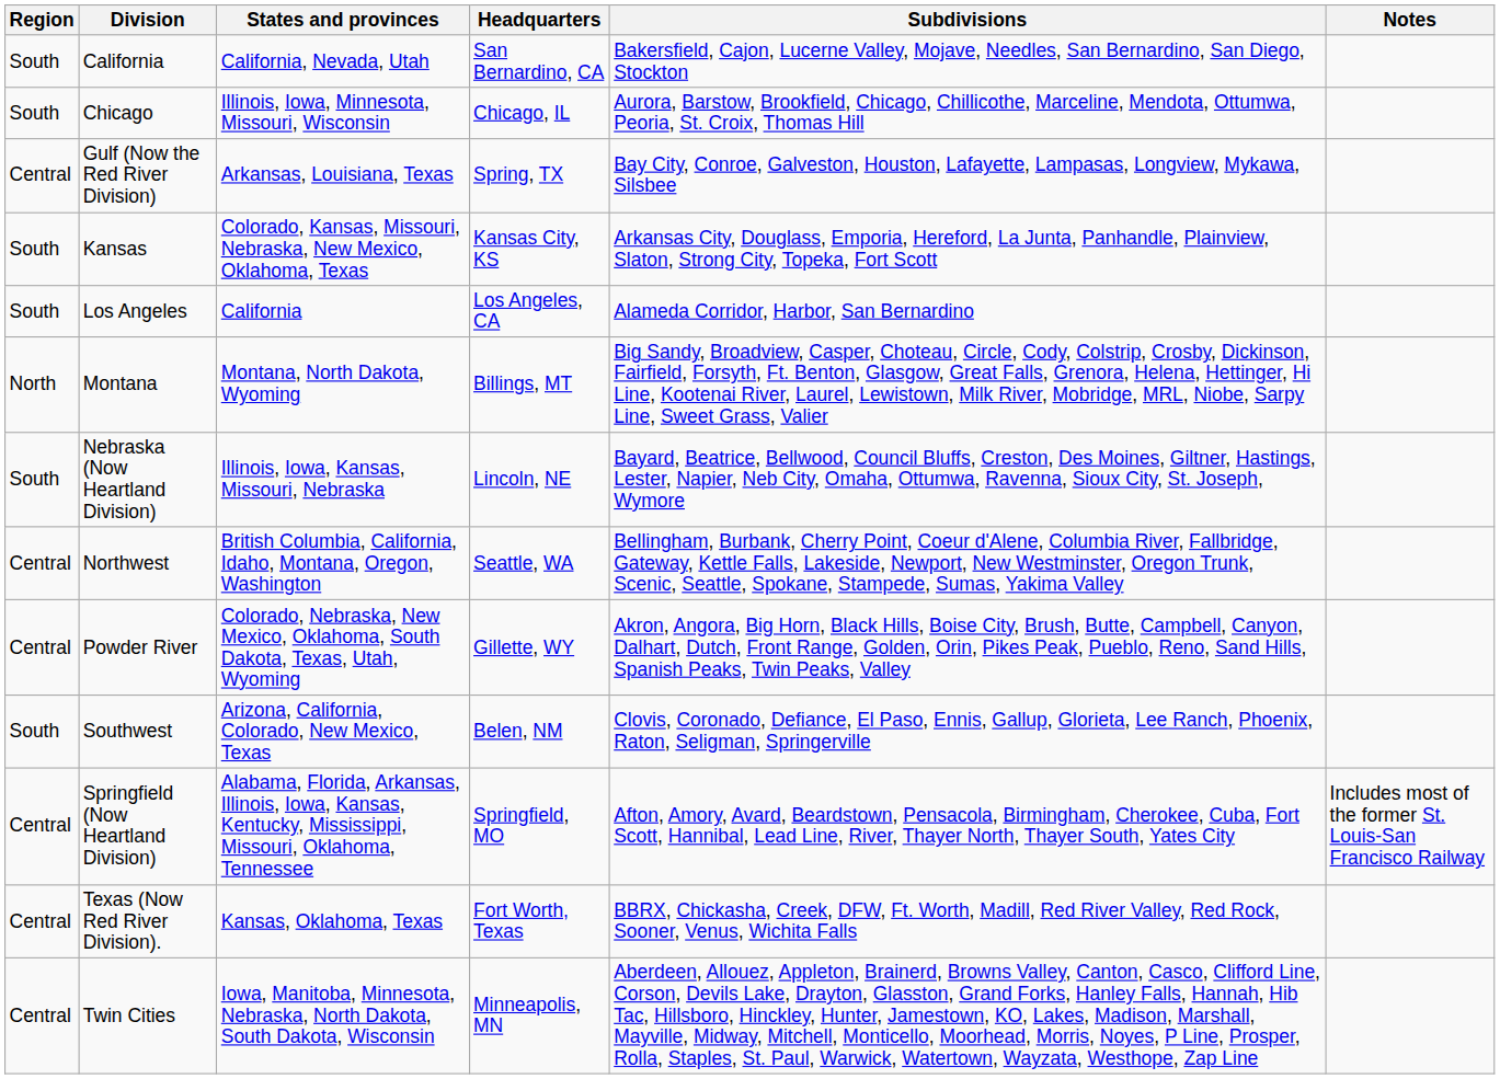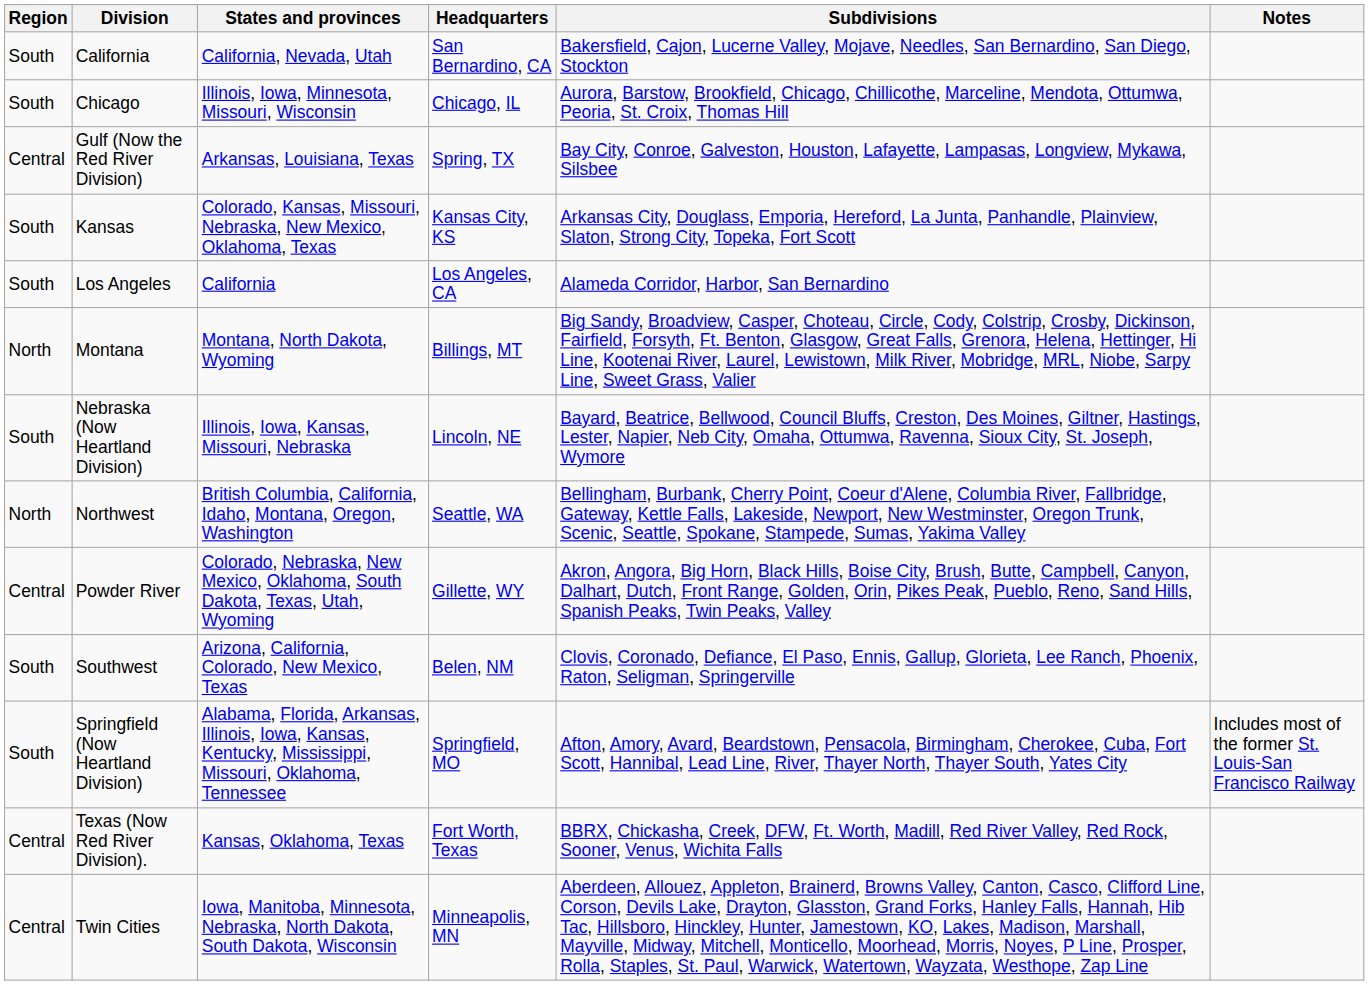 <table class="wikitable sortable">
 <tr>
 <th>Region</th>
 <th>Division</th>
 <th>States and provinces</th>
 <th>Headquarters</th>
 <th>Subdivisions</th>
 <th>Notes</th>
 </tr>
 <tr>
 <td>South</td>
 <td>California</td>
 <td><a href='#'>California</a>, <a href='#'>Nevada</a>, <a href='#'>Utah</a></td>
 <td><a href='#'>San Bernardino</a>, <a href='#'>CA</a></td>
 <td><a href='#'>Bakersfield</a>, <a href='#'>Cajon</a>, <a href='#'>Lucerne Valley</a>, <a href='#'>Mojave</a>, <a href='#'>Needles</a>,  <a href='#'>San Bernardino</a>, <a href='#'>San Diego</a>, <a href='#'>Stockton</a></td>
 <td></td>
 </tr>
 <tr>
 <td>South</td>
 <td>Chicago</td>
 <td><a href='#'>Illinois</a>, <a href='#'>Iowa</a>, <a href='#'>Minnesota</a>, <a href='#'>Missouri</a>, <a href='#'>Wisconsin</a></td>
 <td><a href='#'>Chicago</a>, <a href='#'>IL</a></td>
 <td><a href='#'>Aurora</a>, <a href='#'>Barstow</a>, <a href='#'>Brookfield</a>, <a href='#'>Chicago</a>, <a href='#'>Chillicothe</a>, <a href='#'>Marceline</a>, <a href='#'>Mendota</a>, <a href='#'>Ottumwa</a>, <a href='#'>Peoria</a>, <a href='#'>St. Croix</a>, <a href='#'>Thomas Hill</a></td>
 <td></td>
 </tr>
 <tr>
 <td>Central</td>
 <td>Gulf (Now the Red River Division)</td>
 <td><a href='#'>Arkansas</a>, <a href='#'>Louisiana</a>, <a href='#'>Texas</a></td>
 <td><a href='#'>Spring</a>, <a href='#'>TX</a></td>
 <td><a href='#'>Bay City</a>, <a href='#'>Conroe</a>, <a href='#'>Galveston</a>, <a href='#'>Houston</a>, <a href='#'>Lafayette</a>, <a href='#'>Lampasas</a>, <a href='#'>Longview</a>, <a href='#'>Mykawa</a>, <a href='#'>Silsbee</a></td>
 <td></td>
 </tr>
 <tr>
 <td>South</td>
 <td>Kansas</td>
 <td><a href='#'>Colorado</a>, <a href='#'>Kansas</a>, <a href='#'>Missouri</a>, <a href='#'>Nebraska</a>, <a href='#'>New Mexico</a>, <a href='#'>Oklahoma</a>, <a href='#'>Texas</a></td>
 <td><a href='#'>Kansas City</a>, <a href='#'>KS</a></td>
 <td><a href='#'>Arkansas City</a>, <a href='#'>Douglass</a>, <a href='#'>Emporia</a>, <a href='#'>Hereford</a>, <a href='#'>La Junta</a>, <a href='#'>Panhandle</a>, <a href='#'>Plainview</a>, <a href='#'>Slaton</a>,  <a href='#'>Strong City</a>, <a href='#'>Topeka</a>, <a href='#'>Fort Scott</a></td>
 <td></td>
 </tr>
 <tr>
 <td>South</td>
 <td>Los Angeles</td>
 <td><a href='#'>California</a></td>
 <td><a href='#'>Los Angeles</a>, <a href='#'>CA</a></td>
 <td><a href='#'>Alameda Corridor</a>, <a href='#'>Harbor</a>, <a href='#'>San Bernardino</a></td>
 <td></td>
 </tr>
 <tr>
 <td>North</td>
 <td>Montana</td>
 <td><a href='#'>Montana</a>, <a href='#'>North Dakota</a>, <a href='#'>Wyoming</a></td>
 <td><a href='#'>Billings</a>, <a href='#'>MT</a></td>
 <td><a href='#'>Big Sandy</a>, <a href='#'>Broadview</a>, <a href='#'>Casper</a>, <a href='#'>Choteau</a>, <a href='#'>Circle</a>, <a href='#'>Cody</a>, <a href='#'>Colstrip</a>, <a href='#'>Crosby</a>, <a href='#'>Dickinson</a>, <a href='#'>Fairfield</a>, <a href='#'>Forsyth</a>, <a href='#'>Ft. Benton</a>, <a href='#'>Glasgow</a>, <a href='#'>Great Falls</a>, <a href='#'>Grenora</a>, <a href='#'>Helena</a>, <a href='#'>Hettinger</a>, <a href='#'>Hi Line</a>, <a href='#'>Kootenai River</a>, <a href='#'>Laurel</a>, <a href='#'>Lewistown</a>, <a href='#'>Milk River</a>, <a href='#'>Mobridge</a>, <a href='#'>MRL</a>, <a href='#'>Niobe</a>, <a href='#'>Sarpy Line</a>, <a href='#'>Sweet Grass</a>, <a href='#'>Valier</a></td>
 <td></td>
 </tr>
 <tr>
 <td>South</td>
 <td>Nebraska (Now Heartland Division)</td>
 <td><a href='#'>Illinois</a>, <a href='#'>Iowa</a>, <a href='#'>Kansas</a>, <a href='#'>Missouri</a>, <a href='#'>Nebraska</a></td>
 <td><a href='#'>Lincoln</a>, <a href='#'>NE</a></td>
 <td><a href='#'>Bayard</a>, <a href='#'>Beatrice</a>, <a href='#'>Bellwood</a>, <a href='#'>Council Bluffs</a>, <a href='#'>Creston</a>, <a href='#'>Des Moines</a>, <a href='#'>Giltner</a>, <a href='#'>Hastings</a>, <a href='#'>Lester</a>, <a href='#'>Napier</a>, <a href='#'>Neb City</a>, <a href='#'>Omaha</a>, <a href='#'>Ottumwa</a>, <a href='#'>Ravenna</a>, <a href='#'>Sioux City</a>, <a href='#'>St. Joseph</a>, <a href='#'>Wymore</a></td>
 <td></td>
 </tr>
 <tr>
-<td>Central</td>
+<td>North</td>
 <td>Northwest</td>
 <td><a href='#'>British Columbia</a>, <a href='#'>California</a>, <a href='#'>Idaho</a>, <a href='#'>Montana</a>, <a href='#'>Oregon</a>, <a href='#'>Washington</a></td>
 <td><a href='#'>Seattle</a>, <a href='#'>WA</a></td>
 <td><a href='#'>Bellingham</a>, <a href='#'>Burbank</a>, <a href='#'>Cherry Point</a>, <a href='#'>Coeur d'Alene</a>, <a href='#'>Columbia River</a>, <a href='#'>Fallbridge</a>, <a href='#'>Gateway</a>, <a href='#'>Kettle Falls</a>, <a href='#'>Lakeside</a>, <a href='#'>Newport</a>, <a href='#'>New Westminster</a>, <a href='#'>Oregon Trunk</a>, <a href='#'>Scenic</a>, <a href='#'>Seattle</a>, <a href='#'>Spokane</a>, <a href='#'>Stampede</a>, <a href='#'>Sumas</a>, <a href='#'>Yakima Valley</a></td>
 <td></td>
 </tr>
 <tr>
 <td>Central</td>
 <td>Powder River</td>
 <td><a href='#'>Colorado</a>, <a href='#'>Nebraska</a>, <a href='#'>New Mexico</a>, <a href='#'>Oklahoma</a>, <a href='#'>South Dakota</a>, <a href='#'>Texas</a>, <a href='#'>Utah</a>, <a href='#'>Wyoming</a></td>
 <td><a href='#'>Gillette</a>, <a href='#'>WY</a></td>
 <td><a href='#'>Akron</a>, <a href='#'>Angora</a>, <a href='#'>Big Horn</a>, <a href='#'>Black Hills</a>, <a href='#'>Boise City</a>, <a href='#'>Brush</a>, <a href='#'>Butte</a>, <a href='#'>Campbell</a>, <a href='#'>Canyon</a>, <a href='#'>Dalhart</a>, <a href='#'>Dutch</a>, <a href='#'>Front Range</a>, <a href='#'>Golden</a>, <a href='#'>Orin</a>, <a href='#'>Pikes Peak</a>, <a href='#'>Pueblo</a>, <a href='#'>Reno</a>, <a href='#'>Sand Hills</a>, <a href='#'>Spanish Peaks</a>, <a href='#'>Twin Peaks</a>, <a href='#'>Valley</a></td>
 <td></td>
 </tr>
 <tr>
 <td>South</td>
 <td>Southwest</td>
 <td><a href='#'>Arizona</a>, <a href='#'>California</a>, <a href='#'>Colorado</a>, <a href='#'>New Mexico</a>, <a href='#'>Texas</a></td>
 <td><a href='#'>Belen</a>, <a href='#'>NM</a></td>
 <td><a href='#'>Clovis</a>, <a href='#'>Coronado</a>, <a href='#'>Defiance</a>, <a href='#'>El Paso</a>, <a href='#'>Ennis</a>, <a href='#'>Gallup</a>, <a href='#'>Glorieta</a>, <a href='#'>Lee Ranch</a>, <a href='#'>Phoenix</a>, <a href='#'>Raton</a>, <a href='#'>Seligman</a>, <a href='#'>Springerville</a></td>
 <td></td>
 </tr>
 <tr>
-<td>Central</td>
+<td>South</td>
 <td>Springfield (Now Heartland Division)</td>
 <td><a href='#'>Alabama</a>, <a href='#'>Florida</a>, <a href='#'>Arkansas</a>, <a href='#'>Illinois</a>, <a href='#'>Iowa</a>, <a href='#'>Kansas</a>, <a href='#'>Kentucky</a>, <a href='#'>Mississippi</a>, <a href='#'>Missouri</a>, <a href='#'>Oklahoma</a>, <a href='#'>Tennessee</a></td>
 <td><a href='#'>Springfield</a>, <a href='#'>MO</a></td>
 <td><a href='#'>Afton</a>, <a href='#'>Amory</a>, <a href='#'>Avard</a>, <a href='#'>Beardstown</a>, <a href='#'>Pensacola</a>, <a href='#'>Birmingham</a>, <a href='#'>Cherokee</a>, <a href='#'>Cuba</a>, <a href='#'>Fort Scott</a>, <a href='#'>Hannibal</a>, <a href='#'>Lead Line</a>, <a href='#'>River</a>, <a href='#'>Thayer North</a>, <a href='#'>Thayer South</a>, <a href='#'>Yates City</a></td>
 <td>Includes most of the former <a href='#'>St. Louis-San Francisco Railway</a></td>
 </tr>
 <tr>
 <td>Central</td>
 <td>Texas (Now Red River Division).</td>
 <td><a href='#'>Kansas</a>, <a href='#'>Oklahoma</a>, <a href='#'>Texas</a></td>
 <td><a href='#'>Fort Worth, Texas</a></td>
 <td><a href='#'>BBRX</a>, <a href='#'>Chickasha</a>, <a href='#'>Creek</a>, <a href='#'>DFW</a>, <a href='#'>Ft. Worth</a>, <a href='#'>Madill</a>, <a href='#'>Red River Valley</a>, <a href='#'>Red Rock</a>, <a href='#'>Sooner</a>, <a href='#'>Venus</a>, <a href='#'>Wichita Falls</a></td>
 <td></td>
 </tr>
 <tr>
 <td>Central</td>
 <td>Twin Cities</td>
 <td><a href='#'>Iowa</a>, <a href='#'>Manitoba</a>, <a href='#'>Minnesota</a>, <a href='#'>Nebraska</a>, <a href='#'>North Dakota</a>, <a href='#'>South Dakota</a>, <a href='#'>Wisconsin</a></td>
 <td><a href='#'>Minneapolis</a>, <a href='#'>MN</a></td>
 <td><a href='#'>Aberdeen</a>, <a href='#'>Allouez</a>, <a href='#'>Appleton</a>, <a href='#'>Brainerd</a>, <a href='#'>Browns Valley</a>, <a href='#'>Canton</a>, <a href='#'>Casco</a>, <a href='#'>Clifford Line</a>, <a href='#'>Corson</a>, <a href='#'>Devils Lake</a>, <a href='#'>Drayton</a>, <a href='#'>Glasston</a>, <a href='#'>Grand Forks</a>, <a href='#'>Hanley Falls</a>, <a href='#'>Hannah</a>, <a href='#'>Hib Tac</a>, <a href='#'>Hillsboro</a>, <a href='#'>Hinckley</a>, <a href='#'>Hunter</a>, <a href='#'>Jamestown</a>, <a href='#'>KO</a>, <a href='#'>Lakes</a>, <a href='#'>Madison</a>, <a href='#'>Marshall</a>, <a href='#'>Mayville</a>, <a href='#'>Midway</a>, <a href='#'>Mitchell</a>, <a href='#'>Monticello</a>, <a href='#'>Moorhead</a>, <a href='#'>Morris</a>, <a href='#'>Noyes</a>, <a href='#'>P Line</a>, <a href='#'>Prosper</a>, <a href='#'>Rolla</a>, <a href='#'>Staples</a>, <a href='#'>St. Paul</a>, <a href='#'>Warwick</a>, <a href='#'>Watertown</a>, <a href='#'>Wayzata</a>, <a href='#'>Westhope</a>, <a href='#'>Zap Line</a></td>
 <td></td>
 </tr>
 </table>
